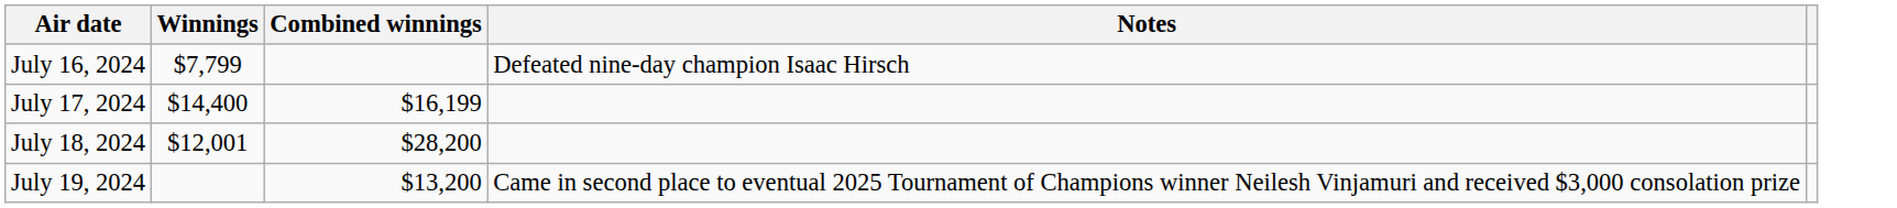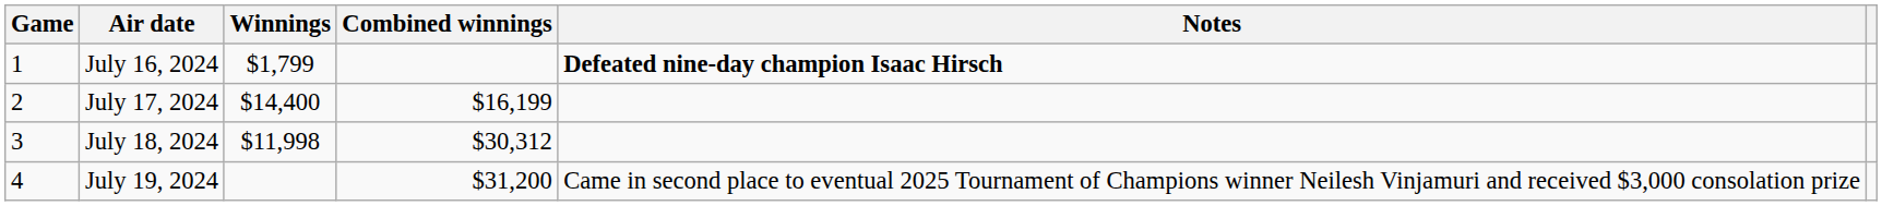 <table class="wikitable">
 <tr>
+<th>Game</th>
 <th>Air date</th>
 <th>Winnings</th>
 <th>Combined winnings</th>
 <th>Notes</th>
 <th></th>
 </tr>
 <tr>
+<td>1</td>
 <td>July 16, 2024</td>
-<td style="text-align: center;">$7,799</td>
+<td style="text-align: center;">$1,799</td>
 <td></td>
-<td>Defeated nine-day champion Isaac Hirsch</td>
+<td><strong>Defeated nine-day champion Isaac Hirsch</strong></td>
 <td></td>
 </tr>
 <tr>
+<td>2</td>
 <td>July 17, 2024</td>
 <td style="text-align: center;">$14,400</td>
 <td style="text-align: right;">$16,199</td>
 <td></td>
 <td></td>
 </tr>
 <tr>
+<td>3</td>
 <td>July 18, 2024</td>
-<td style="text-align: center;">$12,001</td>
-<td style="text-align: right;">$28,200</td>
+<td style="text-align: center;">$11,998</td>
+<td style="text-align: right;">$30,312</td>
 <td></td>
 <td></td>
 </tr>
 <tr>
+<td>4</td>
 <td>July 19, 2024</td>
 <td></td>
-<td style="text-align: right;">$13,200</td>
+<td style="text-align: right;">$31,200</td>
 <td>Came in second place to eventual 2025 Tournament of Champions winner Neilesh Vinjamuri and received $3,000 consolation prize</td>
 <td></td>
 </tr>
 </table>
